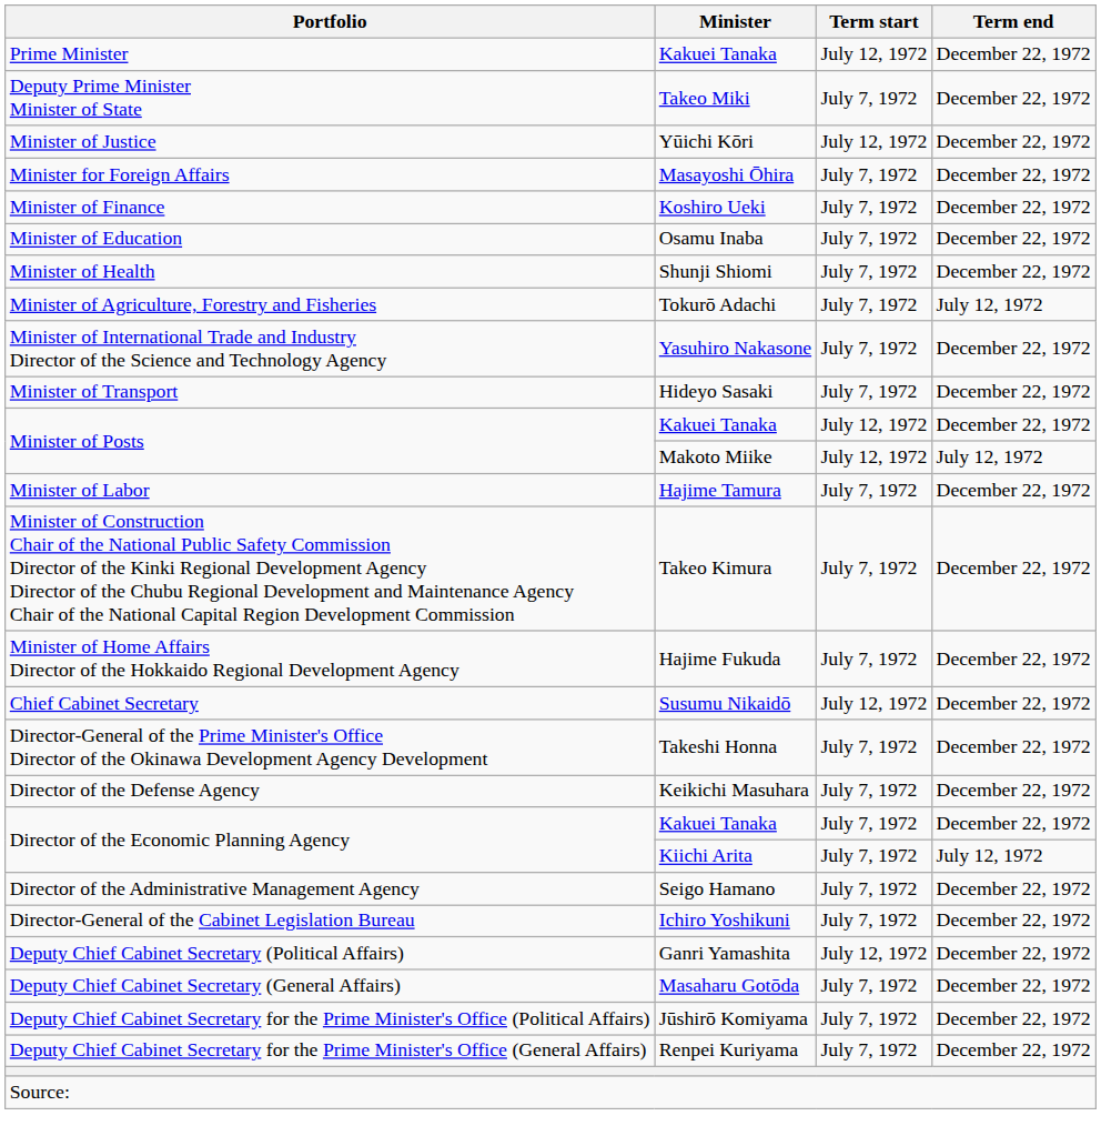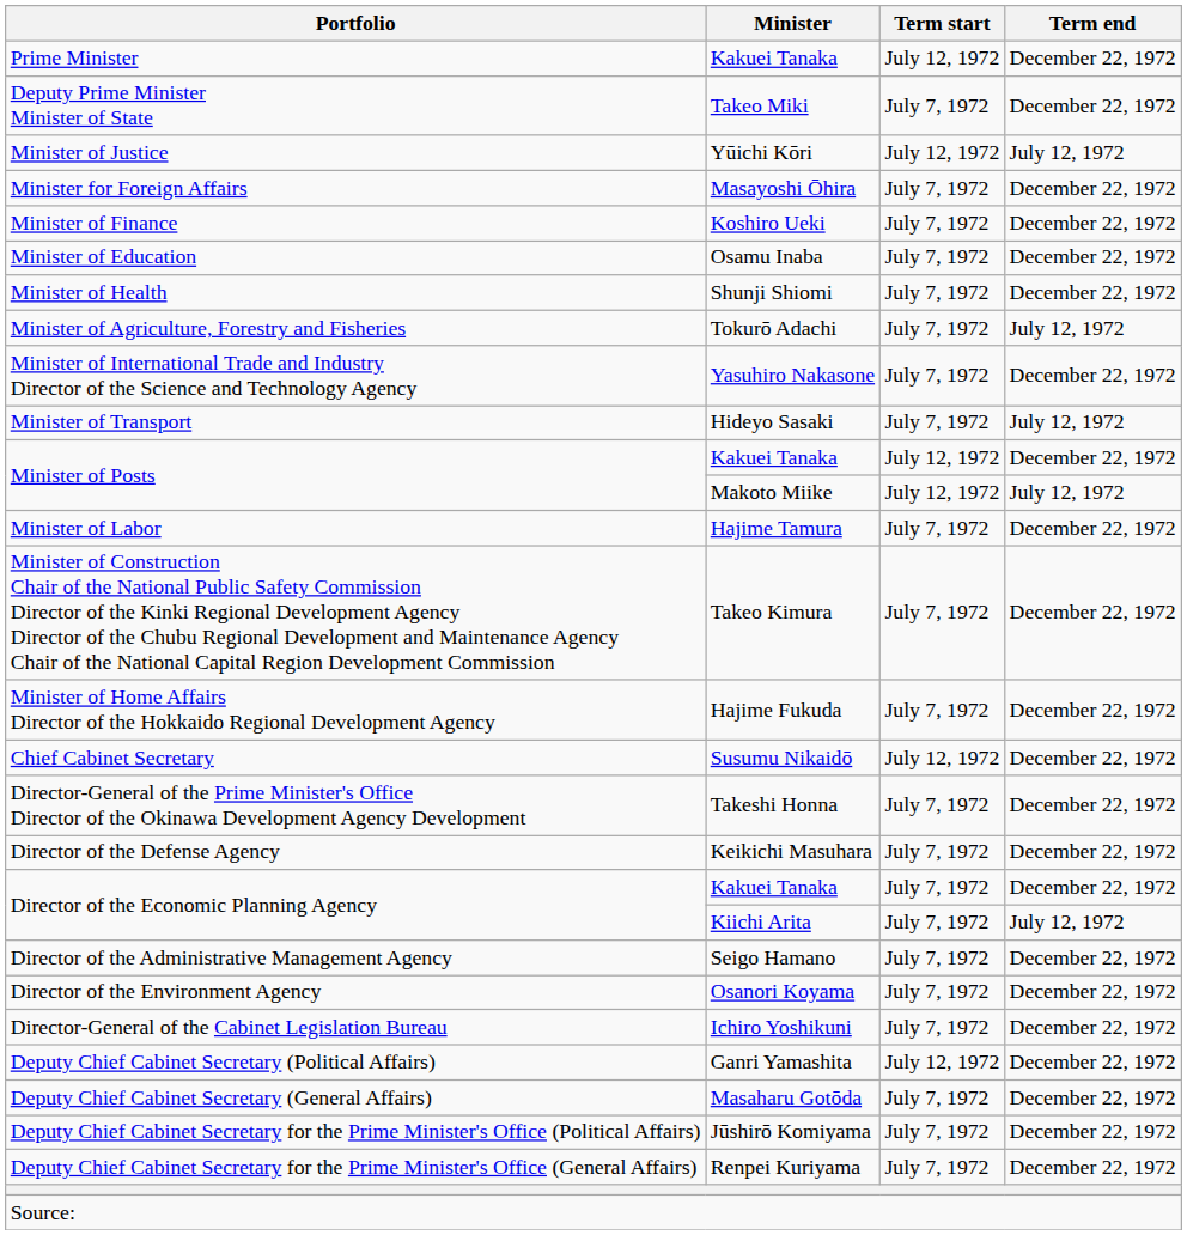 <table class="wikitable unsortable" style="font-size: 90%;">
 <tr>
 <th scope="col">Portfolio</th>
 <th scope="col">Minister</th>
 <th scope="col">Term start</th>
 <th scope="col">Term end</th>
 </tr>
 <tr>
 <td style="text-align: left;"><a href='#'>Prime Minister</a></td>
 <td><a href='#'>Kakuei Tanaka</a></td>
 <td>July 12, 1972</td>
 <td>December 22, 1972</td>
 </tr>
 <tr>
 <td><a href='#'>Deputy Prime Minister</a><br><a href='#'>Minister of State</a></td>
 <td><a href='#'>Takeo Miki</a></td>
 <td>July 7, 1972</td>
 <td>December 22, 1972</td>
 </tr>
 <tr>
 <td><a href='#'>Minister of Justice</a></td>
 <td>Yūichi Kōri</td>
 <td>July 12, 1972</td>
-<td>December 22, 1972</td>
+<td>July 12, 1972</td>
 </tr>
 <tr>
 <td><a href='#'>Minister for Foreign Affairs</a></td>
 <td><a href='#'>Masayoshi Ōhira</a></td>
 <td>July 7, 1972</td>
 <td>December 22, 1972</td>
 </tr>
 <tr>
 <td><a href='#'>Minister of Finance</a></td>
 <td><a href='#'>Koshiro Ueki</a></td>
 <td>July 7, 1972</td>
 <td>December 22, 1972</td>
 </tr>
 <tr>
 <td><a href='#'>Minister of Education</a></td>
 <td>Osamu Inaba</td>
 <td>July 7, 1972</td>
 <td>December 22, 1972</td>
 </tr>
 <tr>
 <td><a href='#'>Minister of Health</a></td>
 <td>Shunji Shiomi</td>
 <td>July 7, 1972</td>
 <td>December 22, 1972</td>
 </tr>
 <tr>
 <td><a href='#'>Minister of Agriculture, Forestry and Fisheries</a></td>
 <td>Tokurō Adachi</td>
 <td>July 7, 1972</td>
 <td>July 12, 1972</td>
 </tr>
 <tr>
 <td><a href='#'>Minister of International Trade and Industry</a><br>Director of the Science and Technology Agency</td>
 <td><a href='#'>Yasuhiro Nakasone</a></td>
 <td>July 7, 1972</td>
 <td>December 22, 1972</td>
 </tr>
 <tr>
 <td><a href='#'>Minister of Transport</a></td>
 <td>Hideyo Sasaki</td>
 <td>July 7, 1972</td>
-<td>December 22, 1972</td>
+<td>July 12, 1972</td>
 </tr>
 <tr>
 <td rowspan=2><a href='#'>Minister of Posts</a></td>
 <td><a href='#'>Kakuei Tanaka</a></td>
 <td>July 12, 1972</td>
 <td>December 22, 1972</td>
 </tr>
 <tr>
 <td>Makoto Miike</td>
 <td>July 12, 1972</td>
 <td>July 12, 1972</td>
 </tr>
 <tr>
 <td><a href='#'>Minister of Labor</a></td>
 <td><a href='#'>Hajime Tamura</a></td>
 <td>July 7, 1972</td>
 <td>December 22, 1972</td>
 </tr>
 <tr>
 <td><a href='#'>Minister of Construction</a><br><a href='#'>Chair of the National Public Safety Commission</a><br>Director of the Kinki Regional Development Agency<br>Director of the Chubu Regional Development and Maintenance Agency<br>Chair of the National Capital Region Development Commission</td>
 <td>Takeo Kimura</td>
 <td>July 7, 1972</td>
 <td>December 22, 1972</td>
 </tr>
 <tr>
 <td><a href='#'>Minister of Home Affairs</a><br>Director of the Hokkaido Regional Development Agency</td>
 <td>Hajime Fukuda</td>
 <td>July 7, 1972</td>
 <td>December 22, 1972</td>
 </tr>
 <tr>
 <td><a href='#'>Chief Cabinet Secretary</a></td>
 <td><a href='#'>Susumu Nikaidō</a></td>
 <td>July 12, 1972</td>
 <td>December 22, 1972</td>
 </tr>
 <tr>
 <td>Director-General of the <a href='#'>Prime Minister's Office</a><br>Director of the Okinawa Development Agency Development</td>
 <td>Takeshi Honna</td>
 <td>July 7, 1972</td>
 <td>December 22, 1972</td>
 </tr>
 <tr>
 <td>Director of the Defense Agency</td>
 <td>Keikichi Masuhara</td>
 <td>July 7, 1972</td>
 <td>December 22, 1972</td>
 </tr>
 <tr>
 <td rowspan=2>Director of the Economic Planning Agency</td>
 <td><a href='#'>Kakuei Tanaka</a></td>
 <td>July 7, 1972</td>
 <td>December 22, 1972</td>
 </tr>
 <tr>
 <td><a href='#'>Kiichi Arita</a></td>
 <td>July 7, 1972</td>
 <td>July 12, 1972</td>
 </tr>
 <tr>
 <td>Director of the Administrative Management Agency</td>
 <td>Seigo Hamano</td>
 <td>July 7, 1972</td>
 <td>December 22, 1972</td>
 </tr>
 <tr>
+<td>Director of the Environment Agency</td>
+<td><a href='#'>Osanori Koyama</a></td>
+<td>July 7, 1972</td>
+<td>December 22, 1972</td>
+</tr>
+<tr>
 <td>Director-General of the <a href='#'>Cabinet Legislation Bureau</a></td>
 <td><a href='#'>Ichiro Yoshikuni</a></td>
 <td>July 7, 1972</td>
 <td>December 22, 1972</td>
 </tr>
 <tr>
 <td><a href='#'>Deputy Chief Cabinet Secretary</a> (Political Affairs)</td>
 <td>Ganri Yamashita</td>
 <td>July 12, 1972</td>
 <td>December 22, 1972</td>
 </tr>
 <tr>
 <td><a href='#'>Deputy Chief Cabinet Secretary</a> (General Affairs)</td>
 <td><a href='#'>Masaharu Gotōda</a></td>
 <td>July 7, 1972</td>
 <td>December 22, 1972</td>
 </tr>
 <tr>
 <td><a href='#'>Deputy Chief Cabinet Secretary</a> for the <a href='#'>Prime Minister's Office</a> (Political Affairs)</td>
 <td>Jūshirō Komiyama</td>
 <td>July 7, 1972</td>
 <td>December 22, 1972</td>
 </tr>
 <tr>
 <td><a href='#'>Deputy Chief Cabinet Secretary</a> for the <a href='#'>Prime Minister's Office</a> (General Affairs)</td>
 <td>Renpei Kuriyama</td>
 <td>July 7, 1972</td>
 <td>December 22, 1972</td>
 </tr>
 <tr>
 <th colspan="4"></th>
 </tr>
 <tr>
 <td colspan="4">Source:</td>
 </tr>
 </table>
